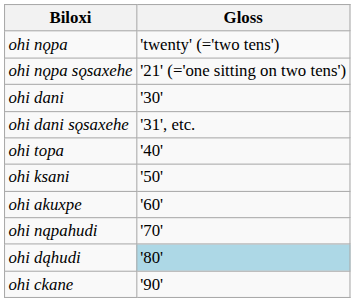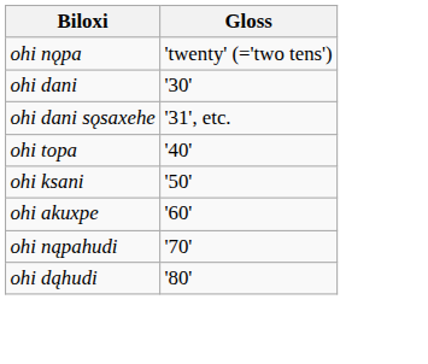 <table class="wikitable">
 <tr>
 <th>Biloxi</th>
 <th>Gloss</th>
 </tr>
 <tr>
 <td><em>ohi nǫpa</em></td>
 <td>'twenty' (='two tens')</td>
-</tr>
-<tr>
-<td><em>ohi nǫpa sǫsaxehe</em></td>
-<td>'21' (='one sitting on two tens')</td>
 </tr>
 <tr>
 <td><em>ohi dani</em></td>
 <td>'30'</td>
 </tr>
 <tr>
 <td><em>ohi dani sǫsaxehe</em></td>
 <td>'31', etc.</td>
 </tr>
 <tr>
 <td><em>ohi topa</em></td>
 <td>'40'</td>
 </tr>
 <tr>
 <td><em>ohi ksani</em></td>
 <td>'50'</td>
 </tr>
 <tr>
 <td><em>ohi akuxpe</em></td>
 <td>'60'</td>
 </tr>
 <tr>
 <td><em>ohi nąpahudi</em></td>
 <td>'70'</td>
 </tr>
 <tr>
 <td><em>ohi dąhudi</em></td>
-<td style="background: lightblue;">'80'</td>
-</tr>
-<tr>
-<td><em>ohi ckane</em></td>
-<td>'90'</td>
+<td>'80'</td>
 </tr>
 </table>
